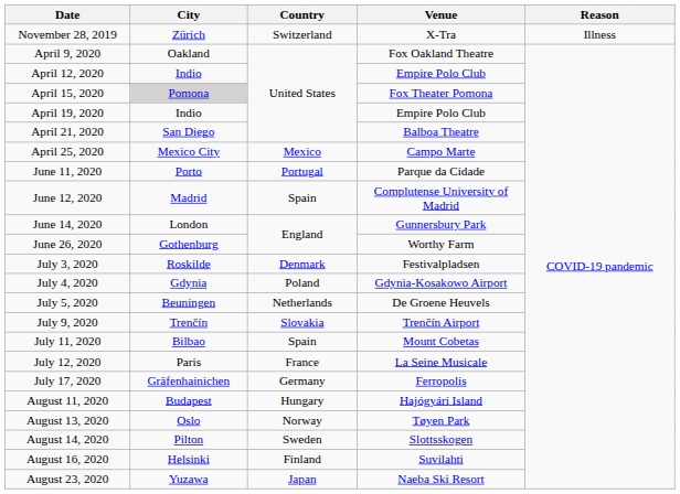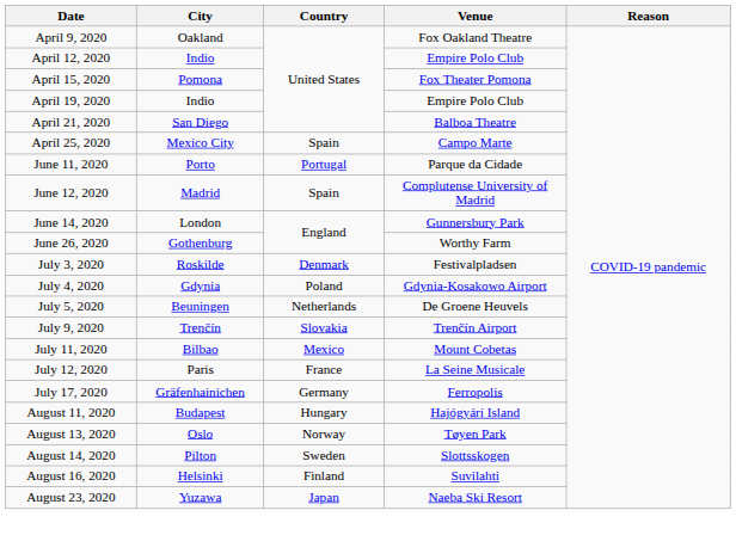 <table class="wikitable plainrowheaders" style="text-align:center;">
 <tr>
 <th scope="col" style="width:12em;">Date</th>
 <th scope="col" style="width:10em;">City</th>
 <th scope="col" style="width:10em;">Country</th>
 <th scope="col" style="width:16em;">Venue</th>
 <th scope="col" style="width:15em;">Reason</th>
-</tr>
-<tr>
-<td>November 28, 2019</td>
-<td><a href='#'>Zürich</a></td>
-<td>Switzerland</td>
-<td>X-Tra</td>
-<td>Illness</td>
 </tr>
 <tr>
 <td>April 9, 2020</td>
 <td>Oakland</td>
 <td rowspan="5">United States</td>
 <td>Fox Oakland Theatre</td>
 <td rowspan="22"><a href='#'>COVID-19 pandemic</a></td>
 </tr>
 <tr>
 <td>April 12, 2020</td>
 <td><a href='#'>Indio</a></td>
 <td><a href='#'>Empire Polo Club</a></td>
 </tr>
 <tr>
 <td>April 15, 2020</td>
-<td style="background: lightgrey;"><a href='#'>Pomona</a></td>
+<td><a href='#'>Pomona</a></td>
 <td><a href='#'>Fox Theater Pomona</a></td>
 </tr>
 <tr>
 <td>April 19, 2020</td>
 <td>Indio</td>
 <td>Empire Polo Club</td>
 </tr>
 <tr>
 <td>April 21, 2020</td>
 <td><a href='#'>San Diego</a></td>
 <td><a href='#'>Balboa Theatre</a></td>
 </tr>
 <tr>
 <td>April 25, 2020</td>
 <td><a href='#'>Mexico City</a></td>
-<td><a href='#'>Mexico</a></td>
+<td>Spain</td>
 <td><a href='#'>Campo Marte</a></td>
 </tr>
 <tr>
 <td>June 11, 2020</td>
 <td><a href='#'>Porto</a></td>
 <td><a href='#'>Portugal</a></td>
 <td>Parque da Cidade</td>
 </tr>
 <tr>
 <td>June 12, 2020</td>
 <td><a href='#'>Madrid</a></td>
 <td>Spain</td>
 <td><a href='#'>Complutense University of Madrid</a></td>
 </tr>
 <tr>
 <td>June 14, 2020</td>
 <td>London</td>
 <td rowspan="2">England</td>
 <td><a href='#'>Gunnersbury Park</a></td>
 </tr>
 <tr>
 <td>June 26, 2020</td>
 <td><a href='#'>Gothenburg</a></td>
 <td>Worthy Farm</td>
 </tr>
 <tr>
 <td>July 3, 2020</td>
 <td><a href='#'>Roskilde</a></td>
 <td><a href='#'>Denmark</a></td>
 <td>Festivalpladsen</td>
 </tr>
 <tr>
 <td>July 4, 2020</td>
 <td><a href='#'>Gdynia</a></td>
 <td>Poland</td>
 <td><a href='#'>Gdynia-Kosakowo Airport</a></td>
 </tr>
 <tr>
 <td>July 5, 2020</td>
 <td><a href='#'>Beuningen</a></td>
 <td>Netherlands</td>
 <td>De Groene Heuvels</td>
 </tr>
 <tr>
 <td>July 9, 2020</td>
 <td><a href='#'>Trenčín</a></td>
 <td><a href='#'>Slovakia</a></td>
 <td><a href='#'>Trenčín Airport</a></td>
 </tr>
 <tr>
 <td>July 11, 2020</td>
 <td><a href='#'>Bilbao</a></td>
-<td>Spain</td>
+<td><a href='#'>Mexico</a></td>
 <td><a href='#'>Mount Cobetas</a></td>
 </tr>
 <tr>
 <td>July 12, 2020</td>
 <td>Paris</td>
 <td>France</td>
 <td><a href='#'>La Seine Musicale</a></td>
 </tr>
 <tr>
 <td>July 17, 2020</td>
 <td><a href='#'>Gräfenhainichen</a></td>
 <td>Germany</td>
 <td><a href='#'>Ferropolis</a></td>
 </tr>
 <tr>
 <td>August 11, 2020</td>
 <td><a href='#'>Budapest</a></td>
 <td>Hungary</td>
 <td><a href='#'>Hajógyári Island</a></td>
 </tr>
 <tr>
 <td>August 13, 2020</td>
 <td><a href='#'>Oslo</a></td>
 <td>Norway</td>
 <td><a href='#'>Tøyen Park</a></td>
 </tr>
 <tr>
 <td>August 14, 2020</td>
 <td><a href='#'>Pilton</a></td>
 <td>Sweden</td>
 <td><a href='#'>Slottsskogen</a></td>
 </tr>
 <tr>
 <td>August 16, 2020</td>
 <td><a href='#'>Helsinki</a></td>
 <td>Finland</td>
 <td><a href='#'>Suvilahti</a></td>
 </tr>
 <tr>
 <td>August 23, 2020</td>
 <td><a href='#'>Yuzawa</a></td>
 <td><a href='#'>Japan</a></td>
 <td><a href='#'>Naeba Ski Resort</a></td>
 </tr>
 </table>
